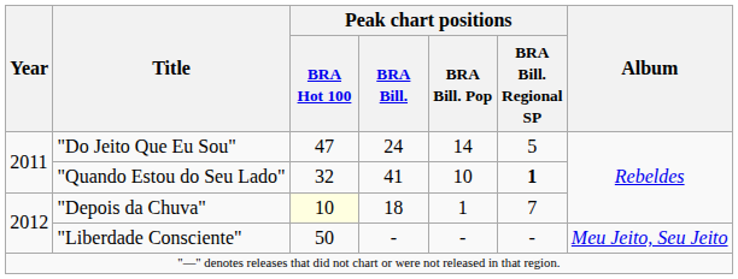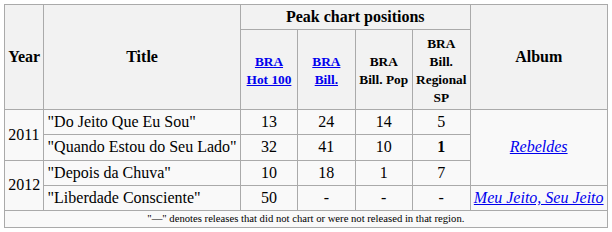 <table class="wikitable">
 <tr>
 <th rowspan="2">Year</th>
 <th rowspan="2">Title</th>
 <th colspan="4">Peak chart positions</th>
 <th rowspan="2">Album</th>
 </tr>
 <tr>
 <th style="text-align:center; width:50px;"><small><a href='#'>BRA<br>Hot 100</a></small></th>
 <th style="text-align:center; width:50px;"><small><a href='#'>BRA<br>Bill.</a></small><br></th>
 <th style="text-align:center; width:50px;"><small>BRA<br>Bill. Pop<br></small></th>
 <th style="text-align:center; width:50px;"><small>BRA<br>Bill. Regional SP<br></small></th>
 </tr>
 <tr>
 <td rowspan="2">2011</td>
 <td align="left">"Do Jeito Que Eu Sou"</td>
-<td style="text-align:center;">47</td>
+<td style="text-align:center;">13</td>
 <td style="text-align:center;">24</td>
 <td style="text-align:center;">14</td>
 <td style="text-align:center;">5</td>
 <td style="text-align:center;" rowspan="3"><em><a href='#'>Rebeldes</a></em></td>
 </tr>
 <tr>
 <td align="left">"Quando Estou do Seu Lado"</td>
 <td style="text-align:center;">32</td>
 <td style="text-align:center;">41</td>
 <td style="text-align:center;">10</td>
 <td style="text-align:center;"><strong>1</strong></td>
 </tr>
 <tr>
 <td rowspan="2">2012</td>
 <td align="left">"Depois da Chuva"</td>
-<td style="background: lightyellow; text-align:center;">10</td>
+<td style="text-align:center;">10</td>
 <td style="text-align:center;">18</td>
 <td style="text-align:center;">1</td>
 <td style="text-align:center;">7</td>
 </tr>
 <tr>
 <td align="left">"Liberdade Consciente"</td>
 <td style="text-align:center;">50</td>
 <td style="text-align:center;">-</td>
 <td style="text-align:center;">-</td>
 <td style="text-align:center;">-</td>
 <td style="text-align:center;"><em><a href='#'>Meu Jeito, Seu Jeito</a></em></td>
 </tr>
 <tr>
 <td colspan="7" style="text-align:center; font-size:8pt;">"—" denotes releases that did not chart or were not released in that region.</td>
 </tr>
 </table>
